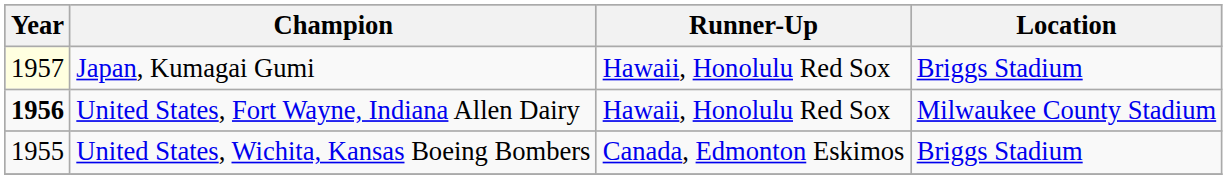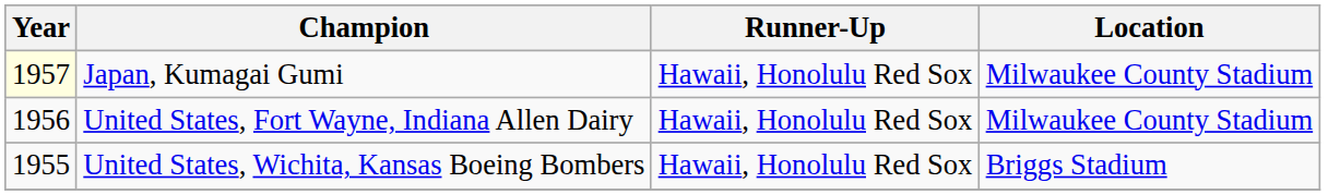 <table class="wikitable sortable" font=90%">
 <tr bgcolor="#CCCCCC">
 <th><strong>Year</strong></th>
 <th><strong>Champion</strong></th>
 <th><strong>Runner-Up</strong></th>
 <th><strong>Location</strong></th>
 </tr>
 <tr>
 <td style="background: lightyellow;">1957</td>
 <td><a href='#'>Japan</a>, Kumagai Gumi</td>
 <td><a href='#'>Hawaii</a>, <a href='#'>Honolulu</a> Red Sox</td>
-<td><a href='#'>Briggs Stadium</a></td>
+<td><a href='#'>Milwaukee County Stadium</a></td>
 </tr>
 <tr>
-<td><strong>1956</strong></td>
+<td>1956</td>
 <td><a href='#'>United States</a>, <a href='#'>Fort Wayne, Indiana</a> Allen Dairy</td>
 <td><a href='#'>Hawaii</a>, <a href='#'>Honolulu</a> Red Sox</td>
 <td><a href='#'>Milwaukee County Stadium</a></td>
 </tr>
 <tr>
 <td>1955</td>
 <td><a href='#'>United States</a>, <a href='#'>Wichita, Kansas</a> Boeing Bombers</td>
-<td><a href='#'>Canada</a>, <a href='#'>Edmonton</a> Eskimos</td>
+<td><a href='#'>Hawaii</a>, <a href='#'>Honolulu</a> Red Sox</td>
 <td><a href='#'>Briggs Stadium</a></td>
 </tr>
 <tr>
 </tr>
 </table>
